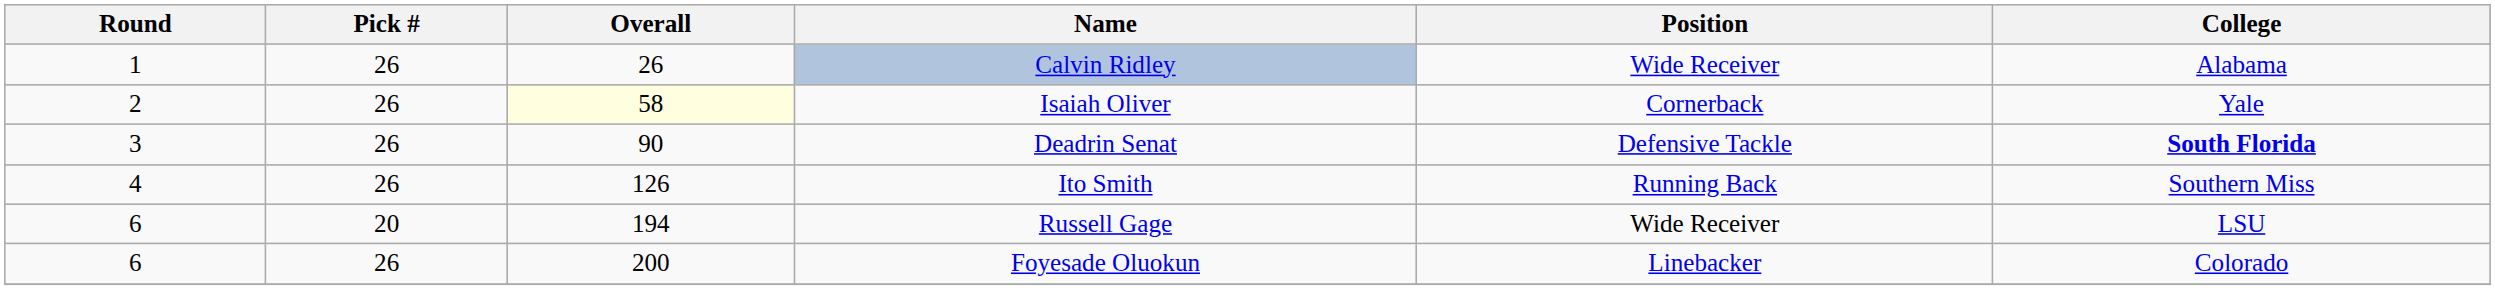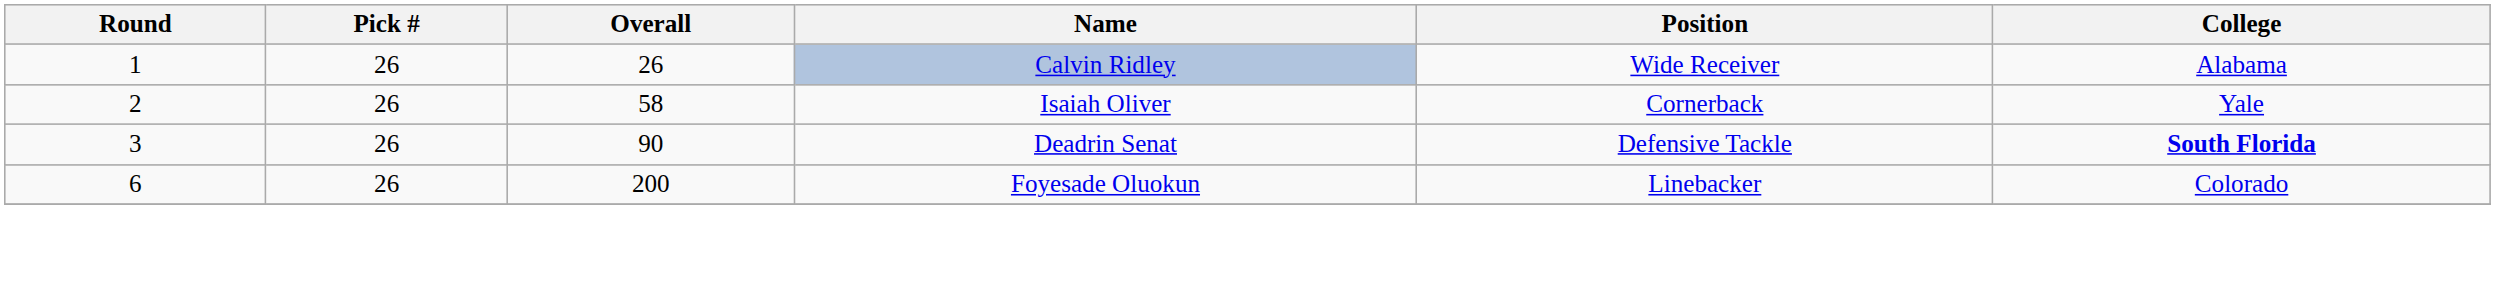 <table class="wikitable sortable sortable" style="width: 100%; text-align:center">
 <tr>
 <th>Round</th>
 <th>Pick #</th>
 <th>Overall</th>
 <th>Name</th>
 <th>Position</th>
 <th>College</th>
 </tr>
 <tr>
 <td>1</td>
 <td>26</td>
 <td>26</td>
 <td bgcolor=lightsteelblue><a href='#'>Calvin Ridley</a></td>
 <td><a href='#'>Wide Receiver</a></td>
 <td><a href='#'>Alabama</a></td>
 </tr>
 <tr>
 <td>2</td>
 <td>26</td>
-<td style="background: lightyellow;">58</td>
+<td>58</td>
 <td><a href='#'>Isaiah Oliver</a></td>
 <td><a href='#'>Cornerback</a></td>
 <td><a href='#'>Yale</a></td>
 </tr>
 <tr>
 <td>3</td>
 <td>26</td>
 <td>90</td>
 <td><a href='#'>Deadrin Senat</a></td>
 <td><a href='#'>Defensive Tackle</a></td>
 <td><strong><a href='#'>South Florida</a></strong></td>
 </tr>
 <tr>
-<td>4</td>
-<td>26</td>
-<td>126</td>
-<td><a href='#'>Ito Smith</a></td>
-<td><a href='#'>Running Back</a></td>
-<td><a href='#'>Southern Miss</a></td>
-</tr>
-<tr>
-<td>6</td>
-<td>20</td>
-<td>194</td>
-<td><a href='#'>Russell Gage</a></td>
-<td>Wide Receiver</td>
-<td><a href='#'>LSU</a></td>
-</tr>
-<tr>
 <td>6</td>
 <td>26</td>
 <td>200</td>
 <td><a href='#'>Foyesade Oluokun</a></td>
 <td><a href='#'>Linebacker</a></td>
 <td><a href='#'>Colorado</a></td>
 </tr>
 <tr>
 </tr>
 </table>
